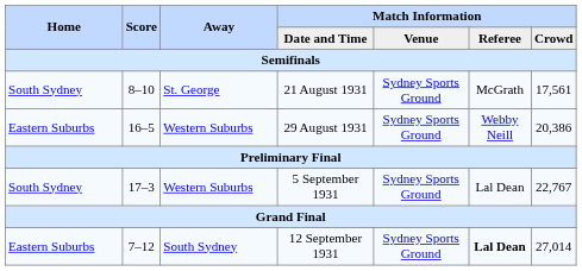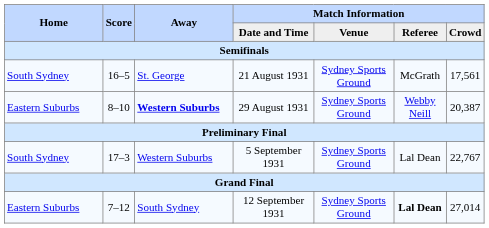 <table border="1" cellpadding="3" cellspacing="0" style="border-collapse:collapse; font-size:90%; text-align:center; width:100%;">
 <tr style="background:#c1d8ff;">
 <th rowspan="2" style="width:21%;">Home</th>
 <th rowspan="2" style="width:6%;">Score</th>
 <th rowspan="2" style="width:21%;">Away</th>
 <th colspan=6>Match Information</th>
 </tr>
 <tr style="background:#efefef;">
 <th width=17%>Date and Time</th>
 <th width=17%>Venue</th>
 <th width=11%>Referee</th>
 <th width=7%>Crowd</th>
 </tr>
 <tr style="background:#d0e7ff;">
 <td colspan=7><strong>Semifinals</strong></td>
 </tr>
 <tr style="background:#f5faff;">
 <td align=left> <a href='#'>South Sydney</a></td>
-<td>8–10</td>
+<td>16–5</td>
 <td align=left> <a href='#'>St. George</a></td>
 <td>21 August 1931</td>
 <td><a href='#'>Sydney Sports Ground</a></td>
 <td>McGrath</td>
 <td>17,561</td>
 </tr>
 <tr style="background:#f5faff;">
 <td align=left> <a href='#'>Eastern Suburbs</a></td>
-<td>16–5</td>
-<td align=left> <a href='#'>Western Suburbs</a></td>
+<td>8–10</td>
+<td align=left><strong> <a href='#'>Western Suburbs</a></strong></td>
 <td>29 August 1931</td>
 <td><a href='#'>Sydney Sports Ground</a></td>
 <td><a href='#'>Webby Neill</a></td>
-<td>20,386</td>
+<td>20,387</td>
 </tr>
 <tr style="background:#d0e7ff;">
 <td colspan=7><strong>Preliminary Final</strong></td>
 </tr>
 <tr style="background:#f5faff;">
 <td align=left> <a href='#'>South Sydney</a></td>
 <td>17–3</td>
 <td align=left> <a href='#'>Western Suburbs</a></td>
 <td>5 September 1931</td>
 <td><a href='#'>Sydney Sports Ground</a></td>
 <td>Lal Dean</td>
 <td>22,767</td>
 </tr>
 <tr style="background:#d0e7ff;">
 <td colspan=7><strong>Grand Final</strong></td>
 </tr>
 <tr style="background:#f5faff;">
 <td align=left> <a href='#'>Eastern Suburbs</a></td>
 <td>7–12</td>
 <td align=left> <a href='#'>South Sydney</a></td>
 <td>12 September 1931</td>
 <td><a href='#'>Sydney Sports Ground</a></td>
 <td><strong>Lal Dean</strong></td>
 <td>27,014</td>
 </tr>
 </table>
